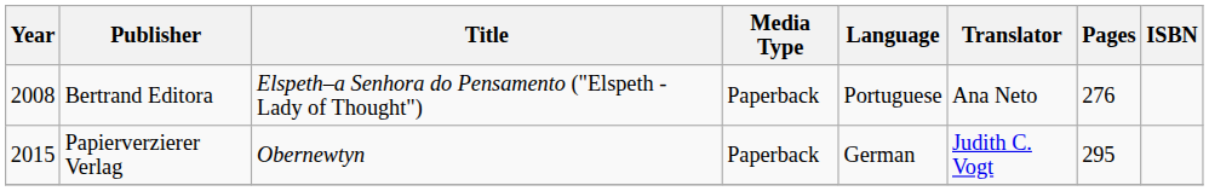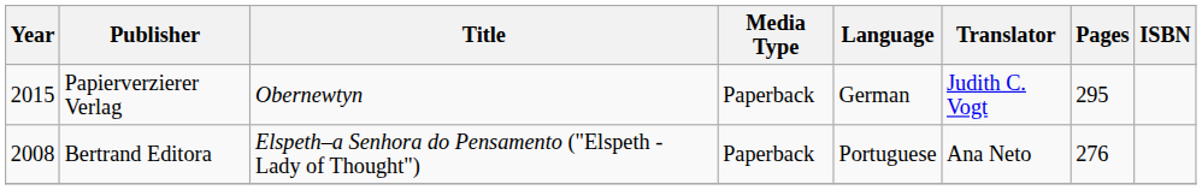 <table class="wikitable">
 <tr>
 <th>Year</th>
 <th>Publisher</th>
 <th>Title</th>
 <th>Media Type</th>
 <th>Language</th>
 <th>Translator</th>
 <th>Pages</th>
 <th>ISBN</th>
 </tr>
 <tr>
+<td rowspan="1">2015</td>
+<td>Papierverzierer Verlag</td>
+<td><em>Obernewtyn</em> </td>
+<td>Paperback</td>
+<td>German</td>
+<td><a href='#'>Judith C. Vogt</a></td>
+<td>295</td>
+<td></td>
+</tr>
+<tr>
 <td rowspan="1">2008</td>
 <td>Bertrand Editora</td>
 <td><em>Elspeth–a Senhora do Pensamento</em>  ("Elspeth - Lady of Thought")</td>
 <td>Paperback</td>
 <td>Portuguese</td>
 <td>Ana Neto</td>
 <td>276</td>
 <td></td>
 </tr>
 <tr>
-<td rowspan="1">2015</td>
-<td>Papierverzierer Verlag</td>
-<td><em>Obernewtyn</em> </td>
-<td>Paperback</td>
-<td>German</td>
-<td><a href='#'>Judith C. Vogt</a></td>
-<td>295</td>
-<td></td>
-</tr>
-<tr>
 </tr>
 </table>
